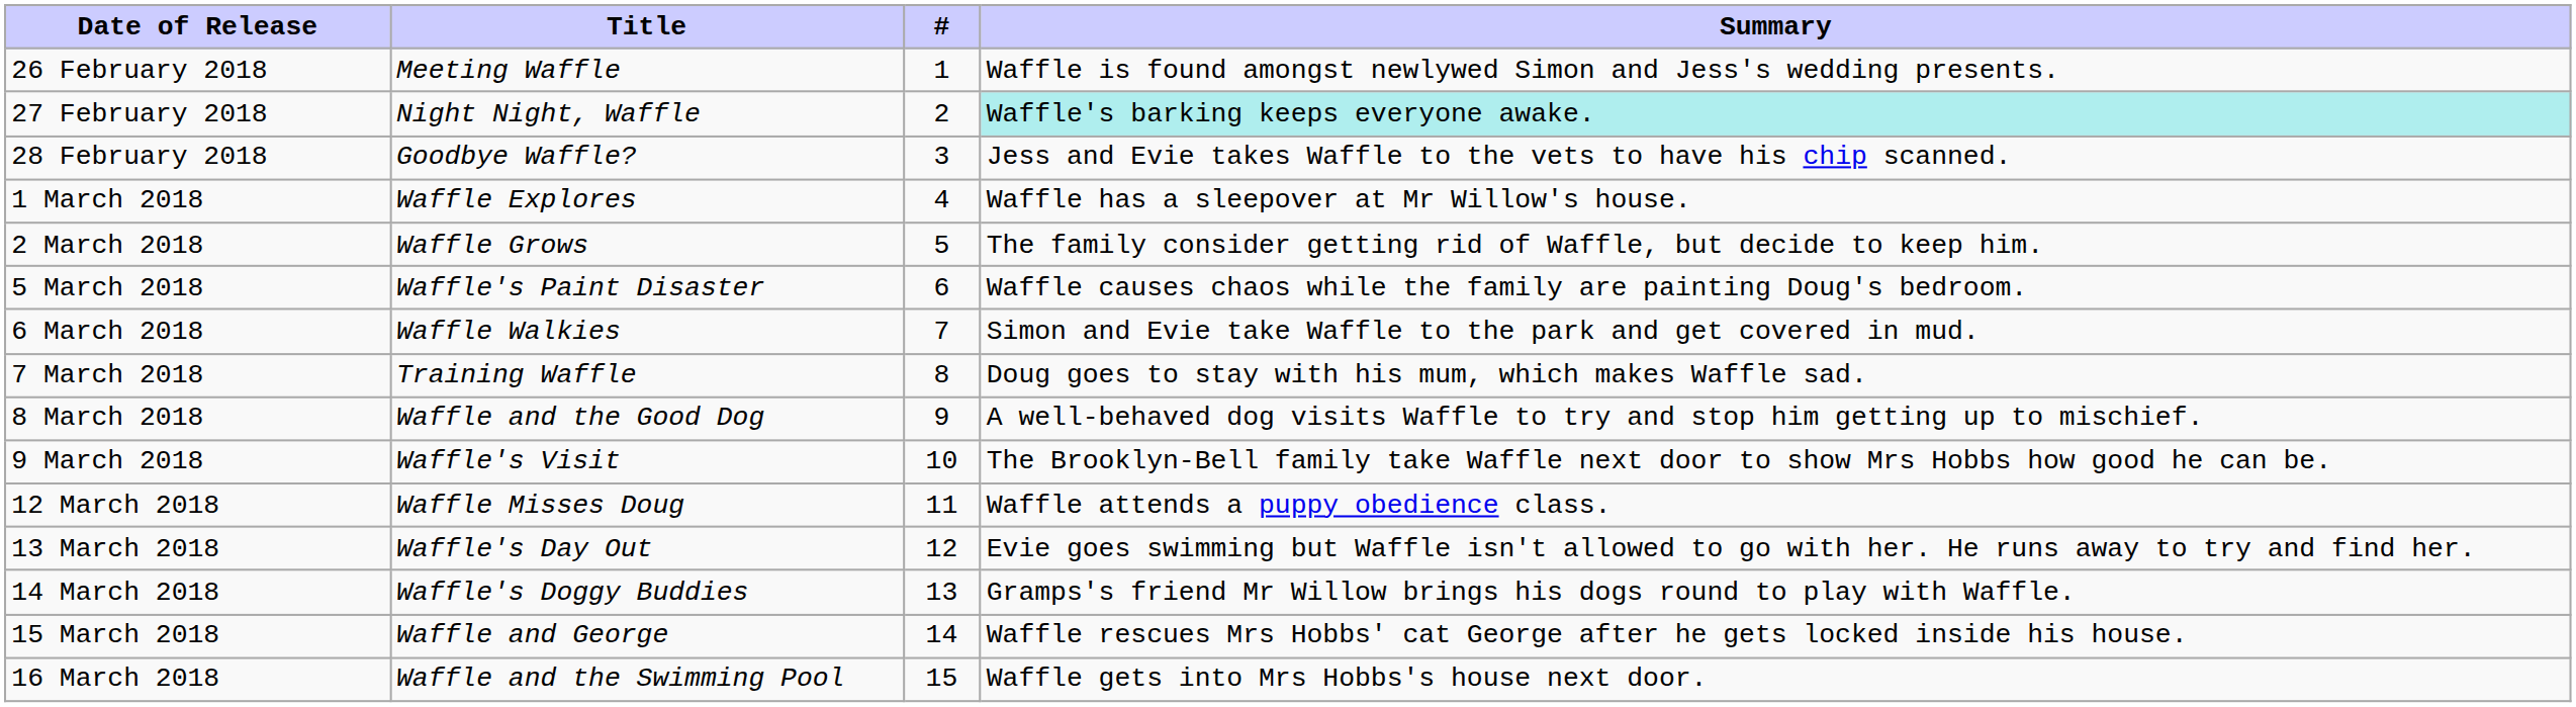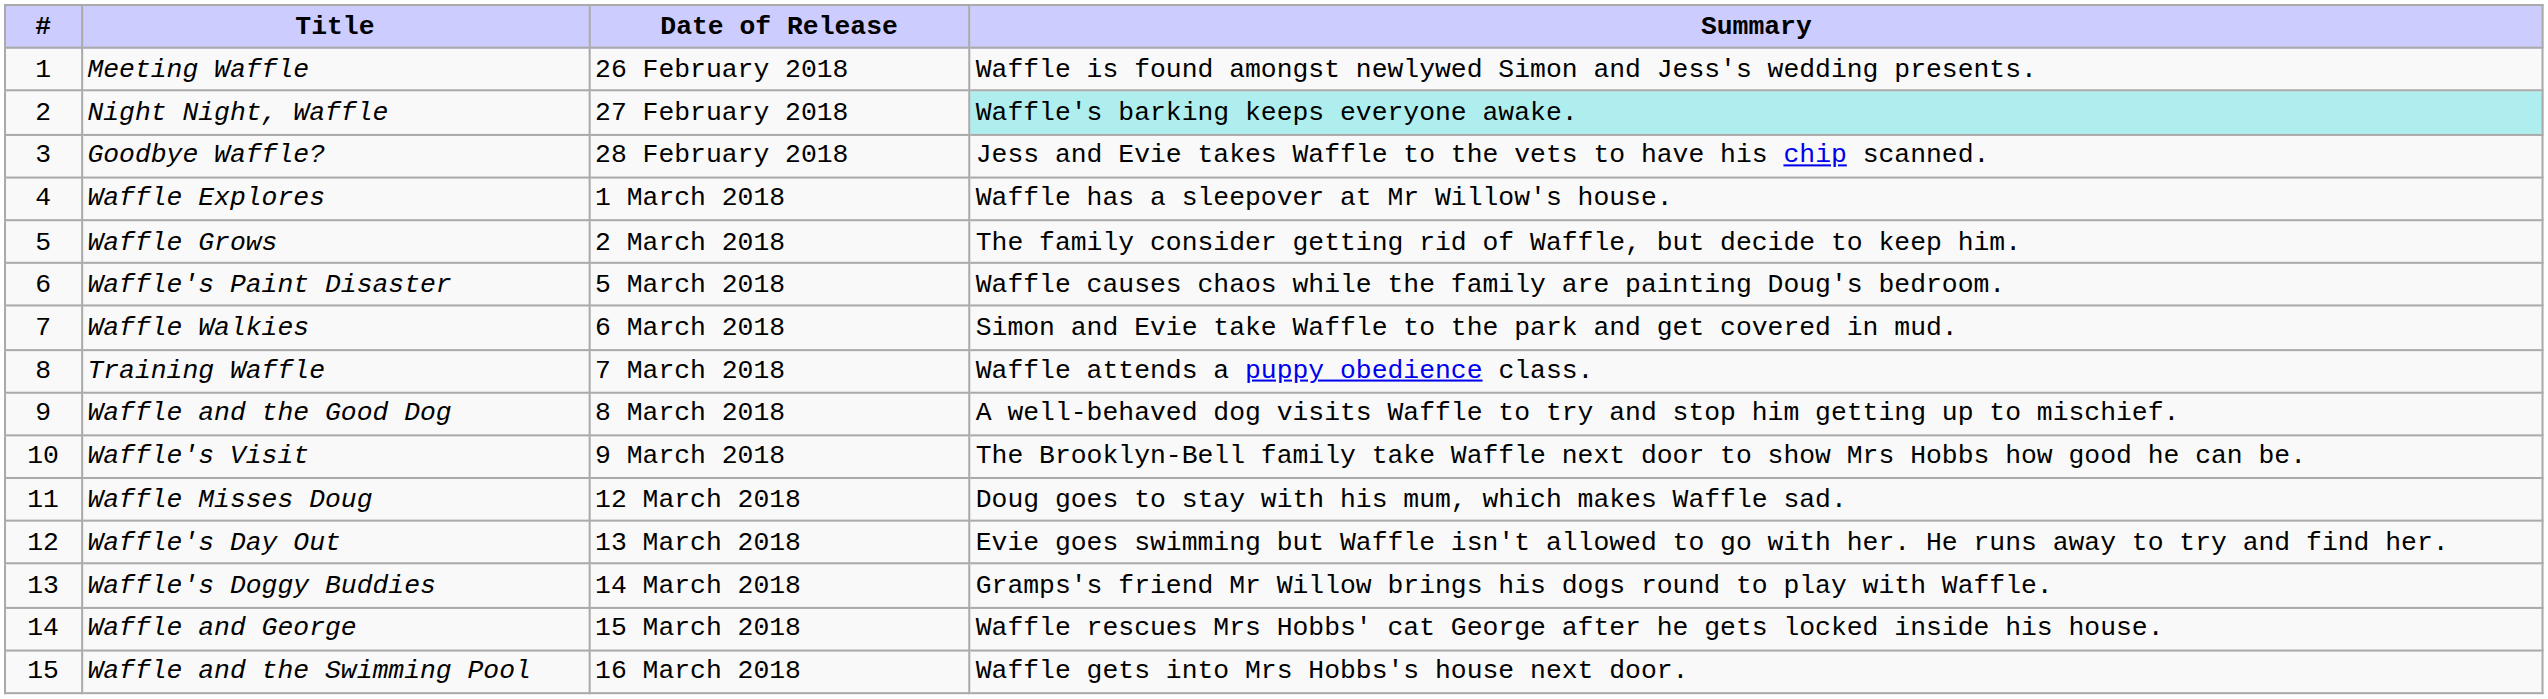 <table class="wikitable" style="width:99%;">
 <tr>
+<th style="background:#ccf; width:3%;">#</th>
+<th style="background:#ccf; width:20%;">Title</th>
 <th style="background:#ccf; width:15%;">Date of Release</th>
-<th style="background:#ccf; width:20%;">Title</th>
-<th style="background:#ccf; width:3%;">#</th>
 <th style="background:#ccf;">Summary</th>
 </tr>
 <tr>
+<td style="text-align:center;">1</td>
+<td><em>Meeting Waffle</em></td>
 <td>26 February 2018</td>
-<td><em>Meeting Waffle</em></td>
-<td style="text-align:center;">1</td>
 <td>Waffle is found amongst newlywed Simon and Jess's wedding presents.</td>
 </tr>
 <tr>
+<td style="text-align:center;">2</td>
+<td><em>Night Night, Waffle</em></td>
 <td>27 February 2018</td>
-<td><em>Night Night, Waffle</em></td>
-<td style="text-align:center;">2</td>
 <td style="background: paleturquoise;">Waffle's barking keeps everyone awake.</td>
 </tr>
 <tr>
+<td style="text-align:center;">3</td>
+<td><em>Goodbye Waffle?</em></td>
 <td>28 February 2018</td>
-<td><em>Goodbye Waffle?</em></td>
-<td style="text-align:center;">3</td>
 <td>Jess and Evie takes Waffle to the vets to have his <a href='#'>chip</a> scanned.</td>
 </tr>
 <tr>
+<td style="text-align:center;">4</td>
+<td><em>Waffle Explores</em></td>
 <td>1 March 2018</td>
-<td><em>Waffle Explores</em></td>
-<td style="text-align:center;">4</td>
 <td>Waffle has a sleepover at Mr Willow's house.</td>
 </tr>
 <tr>
+<td style="text-align:center;">5</td>
+<td><em>Waffle Grows</em></td>
 <td>2 March 2018</td>
-<td><em>Waffle Grows</em></td>
-<td style="text-align:center;">5</td>
 <td>The family consider getting rid of Waffle, but decide to keep him.</td>
 </tr>
 <tr>
+<td style="text-align:center;">6</td>
+<td><em>Waffle's Paint Disaster</em></td>
 <td>5 March 2018</td>
-<td><em>Waffle's Paint Disaster</em></td>
-<td style="text-align:center;">6</td>
 <td>Waffle causes chaos while the family are painting Doug's bedroom.</td>
 </tr>
 <tr>
+<td style="text-align:center;">7</td>
+<td><em>Waffle Walkies</em></td>
 <td>6 March 2018</td>
-<td><em>Waffle Walkies</em></td>
-<td style="text-align:center;">7</td>
 <td>Simon and Evie take Waffle to the park and get covered in mud.</td>
 </tr>
 <tr>
+<td style="text-align:center;">8</td>
+<td><em>Training Waffle</em></td>
 <td>7 March 2018</td>
-<td><em>Training Waffle</em></td>
-<td style="text-align:center;">8</td>
-<td>Doug goes to stay with his mum, which makes Waffle sad.</td>
+<td>Waffle attends a <a href='#'>puppy obedience</a> class.</td>
 </tr>
 <tr>
+<td style="text-align:center;">9</td>
+<td><em>Waffle and the Good Dog</em></td>
 <td>8 March 2018</td>
-<td><em>Waffle and the Good Dog</em></td>
-<td style="text-align:center;">9</td>
 <td>A well-behaved dog visits Waffle to try and stop him getting up to mischief.</td>
 </tr>
 <tr>
+<td style="text-align:center;">10</td>
+<td><em>Waffle's Visit</em></td>
 <td>9 March 2018</td>
-<td><em>Waffle's Visit</em></td>
-<td style="text-align:center;">10</td>
 <td>The Brooklyn-Bell family take Waffle next door to show Mrs Hobbs how good he can be.</td>
 </tr>
 <tr>
+<td style="text-align:center;">11</td>
+<td><em>Waffle Misses Doug</em></td>
 <td>12 March 2018</td>
-<td><em>Waffle Misses Doug</em></td>
-<td style="text-align:center;">11</td>
-<td>Waffle attends a <a href='#'>puppy obedience</a> class.</td>
+<td>Doug goes to stay with his mum, which makes Waffle sad.</td>
 </tr>
 <tr mrs hobbs packs her delivery of new spy equipment>
+<td style="text-align:center;">12</td>
+<td><em>Waffle's Day Out</em></td>
 <td>13 March 2018</td>
-<td><em>Waffle's Day Out</em></td>
-<td style="text-align:center;">12</td>
 <td>Evie goes swimming but Waffle isn't allowed to go with her. He runs away to try and find her.</td>
 </tr>
 <tr>
+<td style="text-align:center;">13</td>
+<td><em>Waffle's Doggy Buddies</em></td>
 <td>14 March 2018</td>
-<td><em>Waffle's Doggy Buddies</em></td>
-<td style="text-align:center;">13</td>
 <td>Gramps's friend Mr Willow brings his dogs round to play with Waffle.</td>
 </tr>
 <tr>
+<td style="text-align:center;">14</td>
+<td><em>Waffle and George</em></td>
 <td>15 March 2018</td>
-<td><em>Waffle and George</em></td>
-<td style="text-align:center;">14</td>
 <td>Waffle rescues Mrs Hobbs' cat George after he gets locked inside his house.</td>
 </tr>
 <tr>
+<td style="text-align:center;">15</td>
+<td><em>Waffle and the Swimming Pool</em></td>
 <td>16 March 2018</td>
-<td><em>Waffle and the Swimming Pool</em></td>
-<td style="text-align:center;">15</td>
 <td>Waffle gets into Mrs Hobbs's house next door.</td>
 </tr>
 </table>
